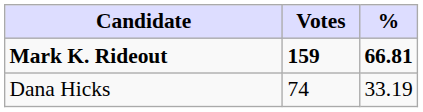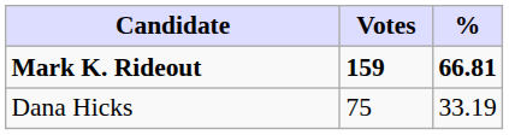 <table class="wikitable">
 <tr>
 <th style="background:#ddf; width:200px;">Candidate</th>
 <th style="background:#ddf; width:50px;">Votes</th>
 <th style="background:#ddf; width:30px;">%</th>
 </tr>
 <tr>
 <td><strong>Mark K. Rideout</strong></td>
 <td><strong>159</strong></td>
 <td><strong>66.81</strong></td>
 </tr>
 <tr>
 <td>Dana Hicks</td>
-<td>74</td>
+<td>75</td>
 <td>33.19</td>
 </tr>
 </table>
